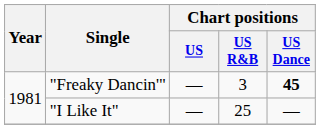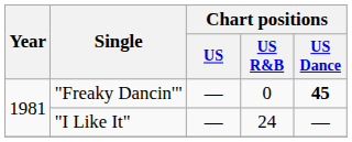 <table class="wikitable" style="text-align:center;">
 <tr>
 <th rowspan="2">Year</th>
 <th rowspan="2">Single</th>
 <th colspan="3">Chart positions</th>
 </tr>
 <tr style="font-size:smaller;">
 <th width="40"><a href='#'>US</a></th>
 <th width="40"><a href='#'>US<br>R&B</a></th>
 <th width="40"><a href='#'>US<br>Dance</a></th>
 </tr>
 <tr>
 <td rowspan="2">1981</td>
 <td align="left">"Freaky Dancin'"</td>
 <td>—</td>
-<td>3</td>
+<td>0</td>
 <td><strong>45</strong></td>
 </tr>
 <tr>
 <td align="left">"I Like It"</td>
 <td>—</td>
-<td>25</td>
+<td>24</td>
 <td>—</td>
 </tr>
 <tr>
 </tr>
 </table>
